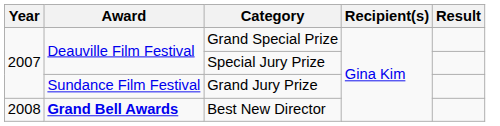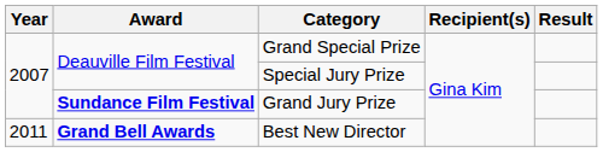 <table class="wikitable">
 <tr>
 <th>Year</th>
 <th>Award</th>
 <th>Category</th>
 <th>Recipient(s)</th>
 <th>Result</th>
 </tr>
 <tr>
 <td rowspan="3">2007</td>
 <td rowspan="2"><a href='#'>Deauville Film Festival</a></td>
 <td>Grand Special Prize</td>
 <td rowspan="4"><a href='#'>Gina Kim</a></td>
 <td></td>
 </tr>
 <tr>
 <td>Special Jury Prize</td>
 <td></td>
 </tr>
 <tr>
-<td><a href='#'>Sundance Film Festival</a></td>
+<td><strong><a href='#'>Sundance Film Festival</a></strong></td>
 <td>Grand Jury Prize</td>
 <td></td>
 </tr>
 <tr>
-<td>2008</td>
+<td>2011</td>
 <td><strong><a href='#'>Grand Bell Awards</a></strong></td>
 <td>Best New Director</td>
 <td></td>
 </tr>
 </table>
